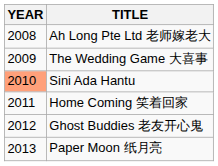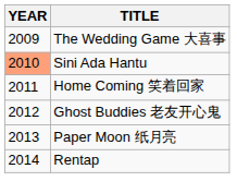 <table class="wikitable">
 <tr>
 <th>YEAR</th>
 <th>TITLE</th>
-</tr>
-<tr>
-<td>2008</td>
-<td>Ah Long Pte Ltd  老师嫁老大</td>
 </tr>
 <tr>
 <td>2009</td>
 <td>The Wedding Game 大喜事</td>
 </tr>
 <tr>
 <td style="background: lightsalmon;">2010</td>
 <td>Sini Ada Hantu</td>
 </tr>
 <tr>
 <td>2011</td>
 <td>Home Coming 笑着回家</td>
 </tr>
 <tr>
 <td>2012</td>
 <td>Ghost Buddies 老友开心鬼</td>
 </tr>
 <tr>
 <td>2013</td>
 <td>Paper Moon 纸月亮</td>
 </tr>
+<tr>
+<td>2014</td>
+<td>Rentap</td>
+</tr>
 </table>
